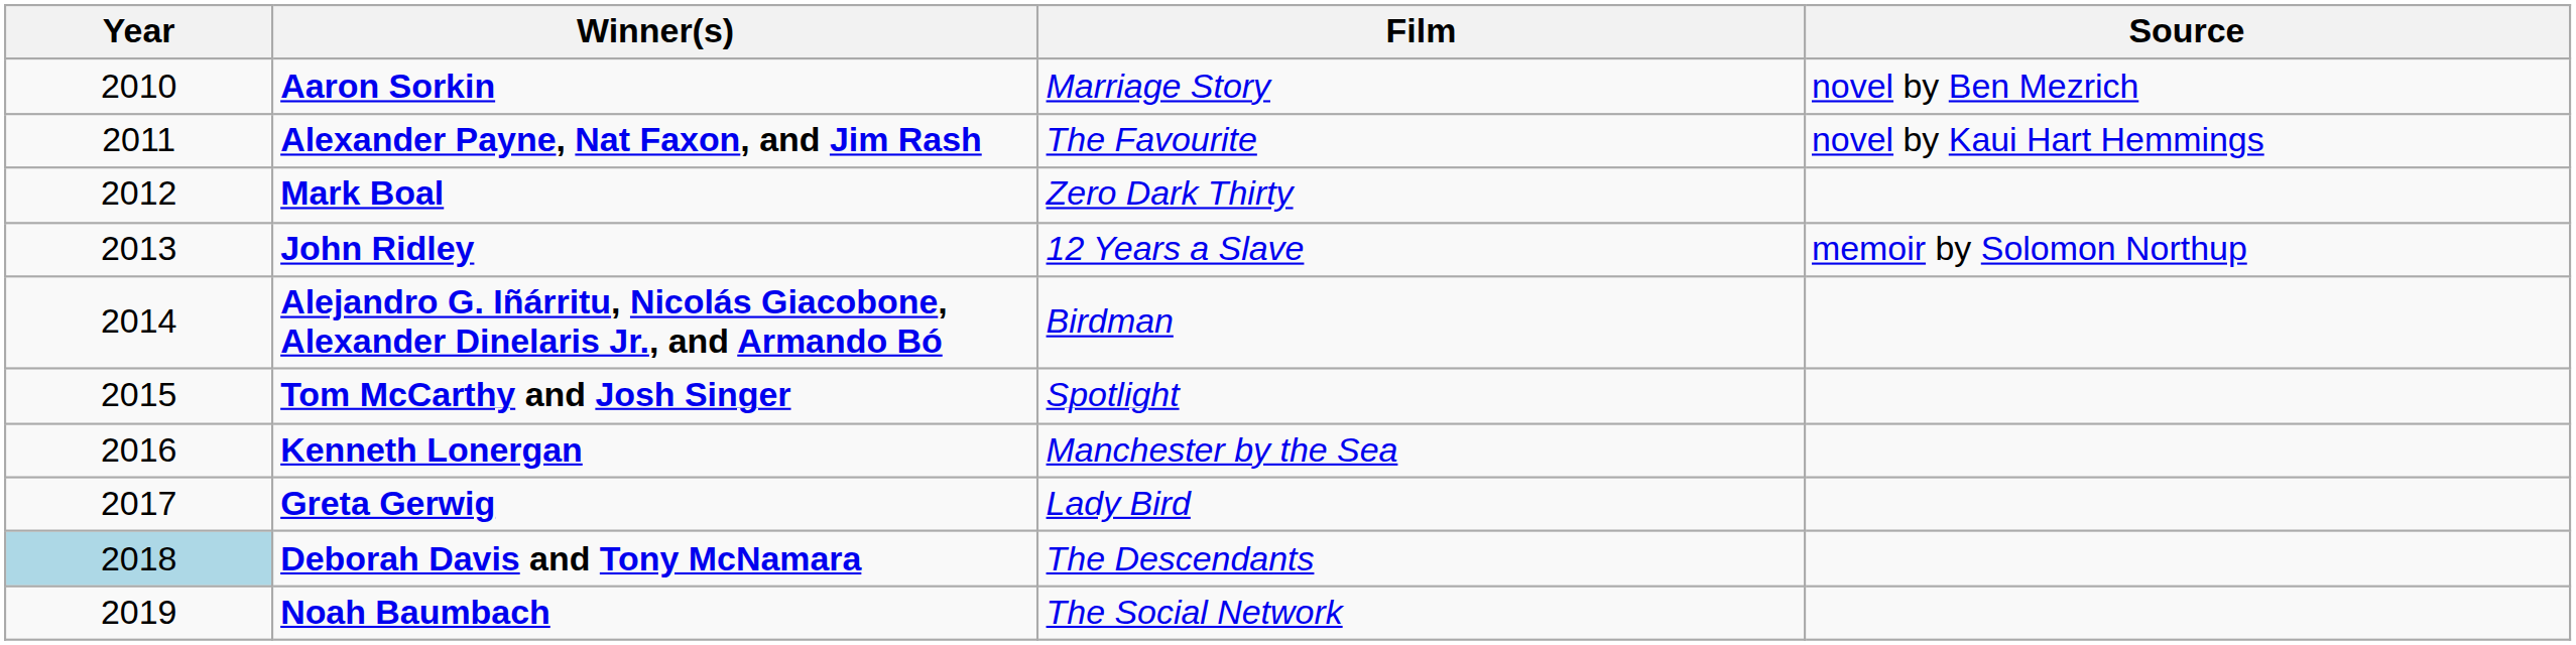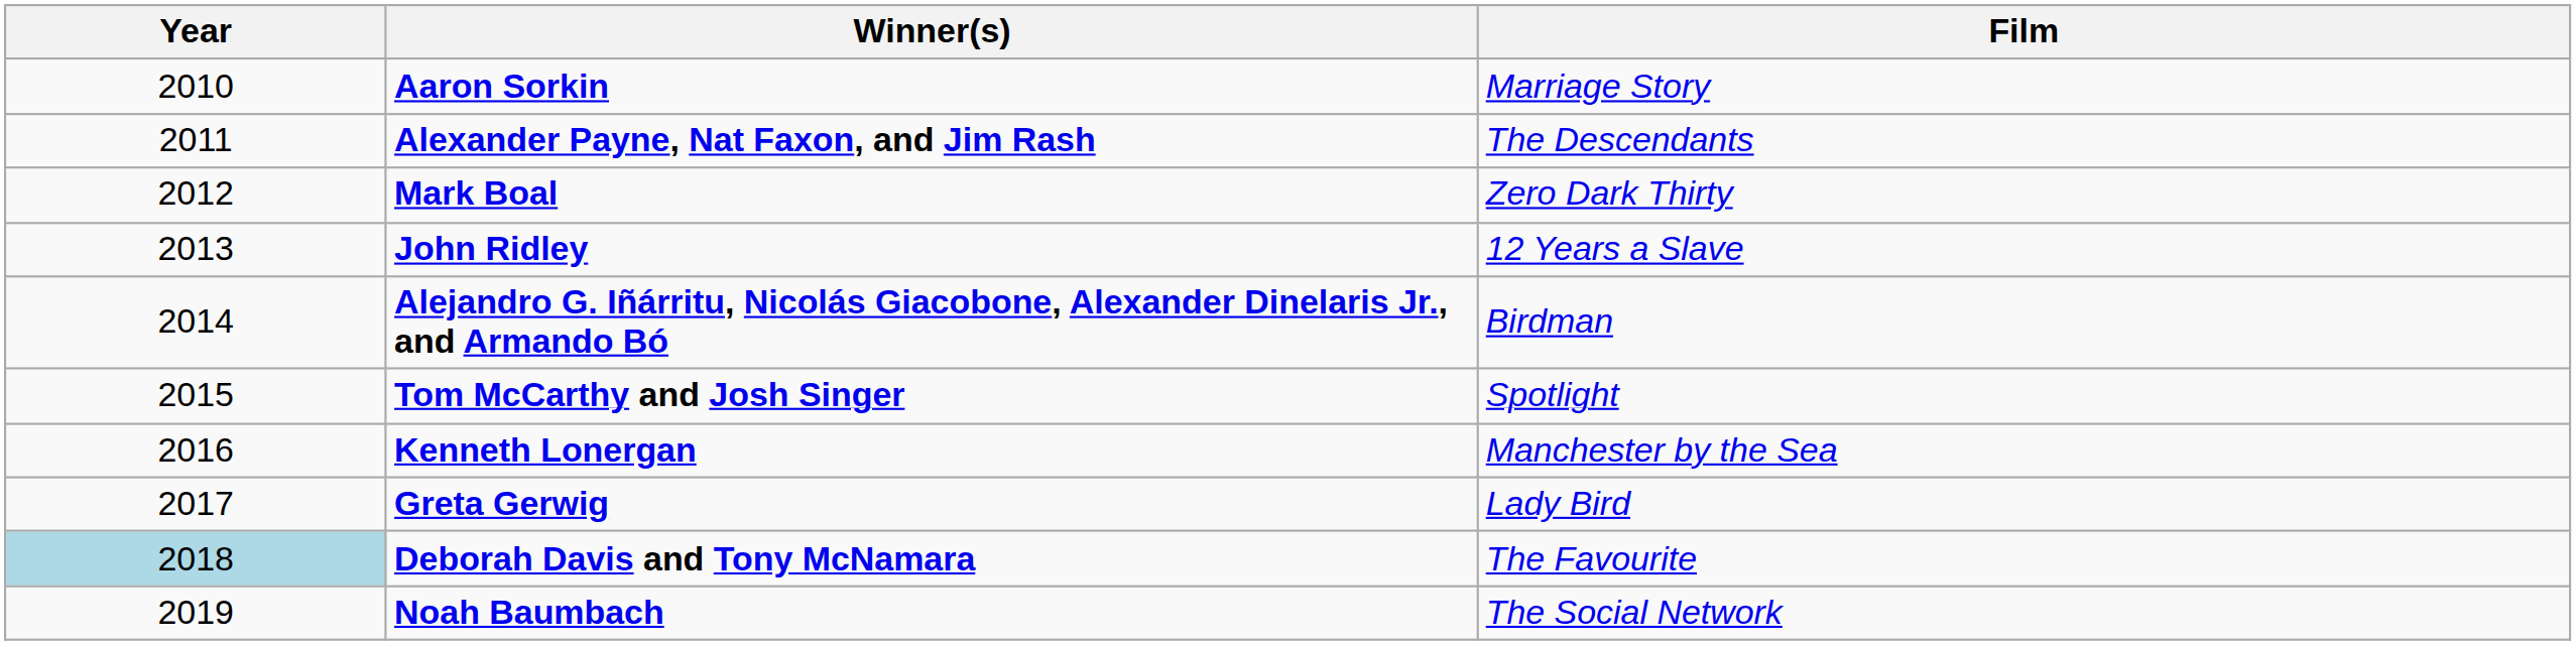 <table class="wikitable" width="95%" cellpadding="5">
 <tr>
 <th width="100"><strong>Year</strong></th>
 <th width="300"><strong>Winner(s)</strong></th>
 <th width="300"><strong>Film</strong></th>
-<th width="300"><strong>Source</strong></th>
 </tr>
 <tr>
 <td style="text-align:center;">2010</td>
 <td><strong><a href='#'>Aaron Sorkin</a></strong></td>
 <td><em><a href='#'>Marriage Story</a></em></td>
-<td><a href='#'>novel</a> by <a href='#'>Ben Mezrich</a></td>
 </tr>
 <tr>
 <td style="text-align:center;">2011</td>
 <td><strong><a href='#'>Alexander Payne</a>, <a href='#'>Nat Faxon</a>, and <a href='#'>Jim Rash</a></strong></td>
-<td><em><a href='#'>The Favourite</a></em></td>
-<td><a href='#'>novel</a> by <a href='#'>Kaui Hart Hemmings</a></td>
+<td><em><a href='#'>The Descendants</a></em></td>
 </tr>
 <tr>
 <td style="text-align:center;">2012</td>
 <td><strong><a href='#'>Mark Boal</a></strong></td>
 <td><em><a href='#'>Zero Dark Thirty</a></em></td>
-<td></td>
 </tr>
 <tr>
 <td style="text-align:center;">2013</td>
 <td><strong><a href='#'>John Ridley</a></strong></td>
 <td><em><a href='#'>12 Years a Slave</a></em></td>
-<td><a href='#'>memoir</a> by <a href='#'>Solomon Northup</a></td>
 </tr>
 <tr>
 <td style="text-align:center;">2014</td>
 <td><strong><a href='#'>Alejandro G. Iñárritu</a>, <a href='#'>Nicolás Giacobone</a>, <a href='#'>Alexander Dinelaris Jr.</a>, and <a href='#'>Armando Bó</a></strong></td>
 <td><em><a href='#'>Birdman</a></em></td>
-<td></td>
 </tr>
 <tr>
 <td style="text-align:center;">2015</td>
 <td><strong><a href='#'>Tom McCarthy</a> and <a href='#'>Josh Singer</a></strong></td>
 <td><em><a href='#'>Spotlight</a></em></td>
-<td></td>
 </tr>
 <tr>
 <td style="text-align:center;">2016</td>
 <td><strong><a href='#'>Kenneth Lonergan</a></strong></td>
 <td><em><a href='#'>Manchester by the Sea</a></em></td>
-<td></td>
 </tr>
 <tr>
 <td style="text-align:center;">2017</td>
 <td><strong><a href='#'>Greta Gerwig</a></strong></td>
 <td><em><a href='#'>Lady Bird</a></em></td>
-<td></td>
 </tr>
 <tr>
 <td style="background: lightblue; text-align:center;">2018</td>
 <td><strong><a href='#'>Deborah Davis</a> and <a href='#'>Tony McNamara</a></strong></td>
-<td><em><a href='#'>The Descendants</a></em></td>
-<td></td>
+<td><em><a href='#'>The Favourite</a></em></td>
 </tr>
 <tr>
 <td style="text-align:center;">2019</td>
 <td><strong><a href='#'>Noah Baumbach</a></strong></td>
 <td><em><a href='#'>The Social Network</a></em></td>
-<td></td>
 </tr>
 </table>
